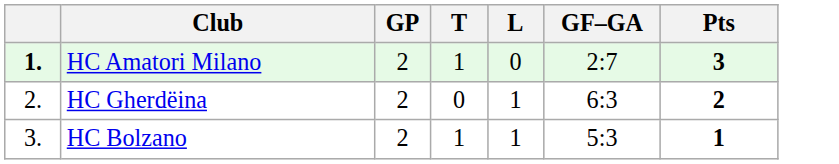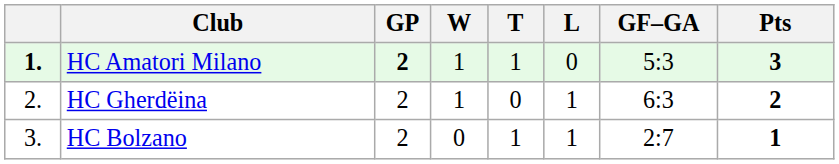 <table class="wikitable">
 <tr>
 <th width="30"></th>
 <th width="200">Club</th>
 <th width="30">GP</th>
+<th width="30">W</th>
 <th width="30">T</th>
 <th width="30">L</th>
 <th width="70">GF–GA</th>
 <th width="70">Pts</th>
 </tr>
 <tr bgcolor="#e6fae6" align="center">
 <td><strong>1.</strong></td>
 <td align="left"><a href='#'>HC Amatori Milano</a></td>
-<td>2</td>
+<td><strong>2</strong></td>
+<td>1</td>
 <td>1</td>
 <td>0</td>
-<td>2:7</td>
+<td>5:3</td>
 <td><strong>3</strong></td>
 </tr>
 <tr bgcolor="#FFFFFF" align="center">
 <td>2.</td>
 <td align="left"><a href='#'>HC Gherdëina</a></td>
 <td>2</td>
+<td>1</td>
 <td>0</td>
 <td>1</td>
 <td>6:3</td>
 <td><strong>2</strong></td>
 </tr>
 <tr bgcolor="#FFFFFF" align="center">
 <td>3.</td>
 <td align="left"><a href='#'>HC Bolzano</a></td>
 <td>2</td>
+<td>0</td>
 <td>1</td>
 <td>1</td>
-<td>5:3</td>
+<td>2:7</td>
 <td><strong>1</strong></td>
 </tr>
 </table>
